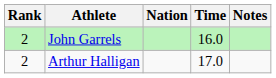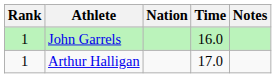 <table class="wikitable sortable" style="text-align:center">
 <tr>
 <th>Rank</th>
 <th>Athlete</th>
 <th>Nation</th>
 <th>Time</th>
 <th>Notes</th>
 </tr>
 <tr bgcolor=bbf3bb>
-<td>2</td>
+<td>1</td>
 <td align=left><a href='#'>John Garrels</a></td>
 <td align=left></td>
 <td>16.0</td>
 <td></td>
 </tr>
 <tr>
-<td>2</td>
+<td>1</td>
 <td align=left><a href='#'>Arthur Halligan</a></td>
 <td align=left></td>
 <td>17.0</td>
 <td></td>
 </tr>
 </table>
